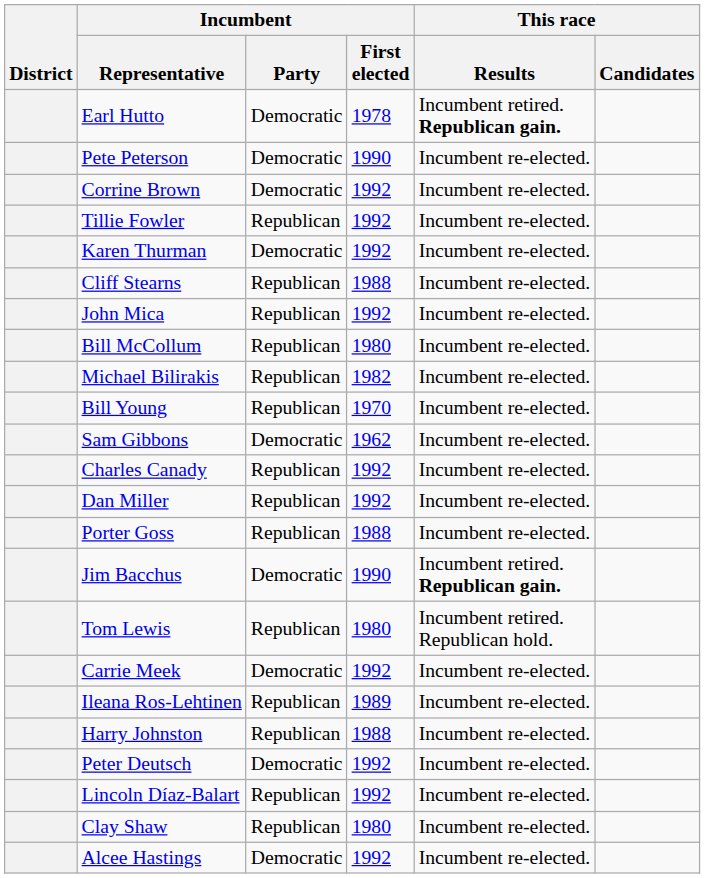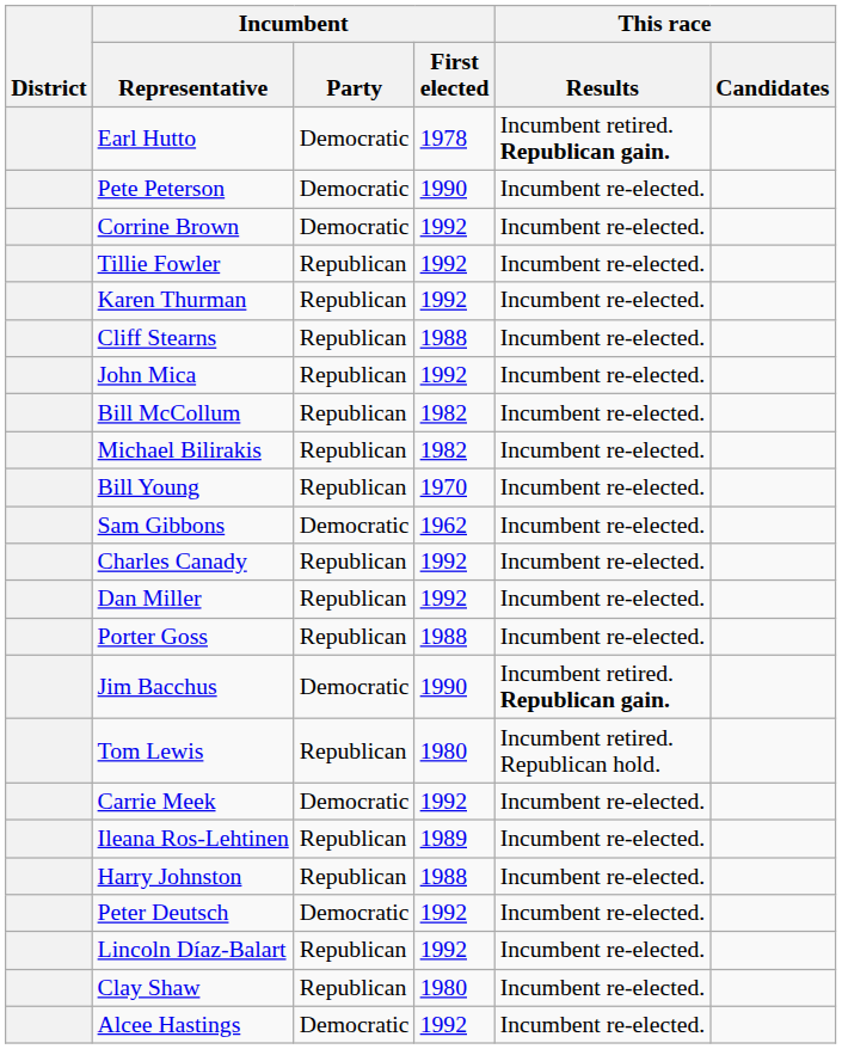 <table class=wikitable>
 <tr valign=bottom>
 <th rowspan=2>District</th>
 <th colspan=3>Incumbent</th>
 <th colspan=2>This race</th>
 </tr>
 <tr valign=bottom>
 <th>Representative</th>
 <th>Party</th>
 <th>First<br>elected</th>
 <th>Results</th>
 <th>Candidates</th>
 </tr>
 <tr>
 <th></th>
 <td><a href='#'>Earl Hutto</a></td>
 <td>Democratic</td>
 <td><a href='#'>1978</a></td>
 <td>Incumbent retired.<br><strong>Republican gain.</strong></td>
 <td nowrap></td>
 </tr>
 <tr>
 <th></th>
 <td><a href='#'>Pete Peterson</a></td>
 <td>Democratic</td>
 <td><a href='#'>1990</a></td>
 <td>Incumbent re-elected.</td>
 <td nowrap></td>
 </tr>
 <tr>
 <th></th>
 <td><a href='#'>Corrine Brown</a></td>
 <td>Democratic</td>
 <td><a href='#'>1992</a></td>
 <td>Incumbent re-elected.</td>
 <td nowrap></td>
 </tr>
 <tr>
 <th></th>
 <td><a href='#'>Tillie Fowler</a></td>
 <td>Republican</td>
 <td><a href='#'>1992</a></td>
 <td>Incumbent re-elected.</td>
 <td nowrap></td>
 </tr>
 <tr>
 <th></th>
 <td><a href='#'>Karen Thurman</a></td>
-<td>Democratic</td>
+<td>Republican</td>
 <td><a href='#'>1992</a></td>
 <td>Incumbent re-elected.</td>
 <td nowrap></td>
 </tr>
 <tr>
 <th></th>
 <td><a href='#'>Cliff Stearns</a></td>
 <td>Republican</td>
 <td><a href='#'>1988</a></td>
 <td>Incumbent re-elected.</td>
 <td nowrap></td>
 </tr>
 <tr>
 <th></th>
 <td><a href='#'>John Mica</a></td>
 <td>Republican</td>
 <td><a href='#'>1992</a></td>
 <td>Incumbent re-elected.</td>
 <td nowrap></td>
 </tr>
 <tr>
 <th></th>
 <td><a href='#'>Bill McCollum</a></td>
 <td>Republican</td>
-<td><a href='#'>1980</a></td>
+<td><a href='#'>1982</a></td>
 <td>Incumbent re-elected.</td>
 <td nowrap></td>
 </tr>
 <tr>
 <th></th>
 <td><a href='#'>Michael Bilirakis</a></td>
 <td>Republican</td>
 <td><a href='#'>1982</a></td>
 <td>Incumbent re-elected.</td>
 <td nowrap></td>
 </tr>
 <tr>
 <th></th>
 <td><a href='#'>Bill Young</a></td>
 <td>Republican</td>
 <td><a href='#'>1970</a></td>
 <td>Incumbent re-elected.</td>
 <td nowrap></td>
 </tr>
 <tr>
 <th></th>
 <td><a href='#'>Sam Gibbons</a></td>
 <td>Democratic</td>
 <td><a href='#'>1962</a></td>
 <td>Incumbent re-elected.</td>
 <td nowrap></td>
 </tr>
 <tr>
 <th></th>
 <td><a href='#'>Charles Canady</a></td>
 <td>Republican</td>
 <td><a href='#'>1992</a></td>
 <td>Incumbent re-elected.</td>
 <td nowrap></td>
 </tr>
 <tr>
 <th></th>
 <td><a href='#'>Dan Miller</a></td>
 <td>Republican</td>
 <td><a href='#'>1992</a></td>
 <td>Incumbent re-elected.</td>
 <td nowrap></td>
 </tr>
 <tr>
 <th></th>
 <td><a href='#'>Porter Goss</a></td>
 <td>Republican</td>
 <td><a href='#'>1988</a></td>
 <td>Incumbent re-elected.</td>
 <td nowrap></td>
 </tr>
 <tr>
 <th></th>
 <td><a href='#'>Jim Bacchus</a></td>
 <td>Democratic</td>
 <td><a href='#'>1990</a></td>
 <td>Incumbent retired.<br><strong>Republican gain.</strong></td>
 <td nowrap></td>
 </tr>
 <tr>
 <th></th>
 <td><a href='#'>Tom Lewis</a></td>
 <td>Republican</td>
 <td><a href='#'>1980</a></td>
 <td>Incumbent retired.<br>Republican hold.</td>
 <td nowrap></td>
 </tr>
 <tr>
 <th></th>
 <td><a href='#'>Carrie Meek</a></td>
 <td>Democratic</td>
 <td><a href='#'>1992</a></td>
 <td>Incumbent re-elected.</td>
 <td nowrap></td>
 </tr>
 <tr>
 <th></th>
 <td><a href='#'>Ileana Ros-Lehtinen</a></td>
 <td>Republican</td>
 <td><a href='#'>1989</a></td>
 <td>Incumbent re-elected.</td>
 <td nowrap></td>
 </tr>
 <tr>
 <th></th>
 <td><a href='#'>Harry Johnston</a></td>
 <td>Republican</td>
 <td><a href='#'>1988</a></td>
 <td>Incumbent re-elected.</td>
 <td nowrap></td>
 </tr>
 <tr>
 <th></th>
 <td><a href='#'>Peter Deutsch</a></td>
 <td>Democratic</td>
 <td><a href='#'>1992</a></td>
 <td>Incumbent re-elected.</td>
 <td nowrap></td>
 </tr>
 <tr>
 <th></th>
 <td><a href='#'>Lincoln Díaz-Balart</a></td>
 <td>Republican</td>
 <td><a href='#'>1992</a></td>
 <td>Incumbent re-elected.</td>
 <td nowrap></td>
 </tr>
 <tr>
 <th></th>
 <td><a href='#'>Clay Shaw</a></td>
 <td>Republican</td>
 <td><a href='#'>1980</a></td>
 <td>Incumbent re-elected.</td>
 <td nowrap></td>
 </tr>
 <tr>
 <th></th>
 <td><a href='#'>Alcee Hastings</a></td>
 <td>Democratic</td>
 <td><a href='#'>1992</a></td>
 <td>Incumbent re-elected.</td>
 <td nowrap></td>
 </tr>
 </table>
